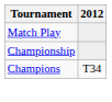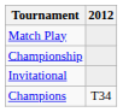 <table class="wikitable" style="text-align:center;">
 <tr>
 <th>Tournament</th>
 <th>2012</th>
 </tr>
 <tr>
 <td align="left"><a href='#'>Match Play</a></td>
 <td style="background:#eeeeee;"></td>
 </tr>
 <tr>
 <td align="left"><a href='#'>Championship</a></td>
 <td style="background:#eeeeee;"></td>
 </tr>
 <tr>
+<td align="left"><a href='#'>Invitational</a></td>
+<td style="background:#eeeeee;"></td>
+</tr>
+<tr>
 <td align="left"><a href='#'>Champions</a></td>
 <td>T34</td>
 </tr>
 </table>
